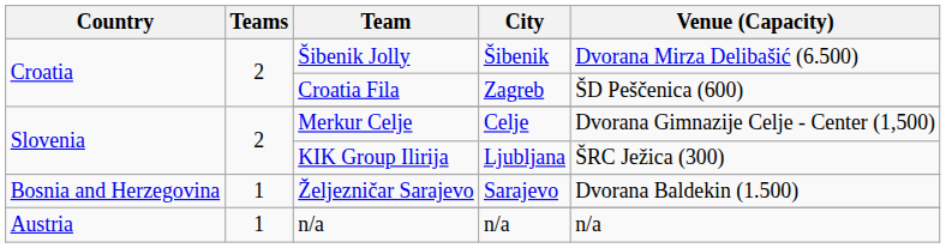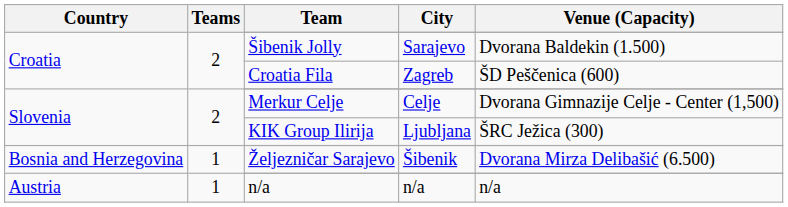 <table class="wikitable">
 <tr>
 <th>Country</th>
 <th>Teams</th>
 <th>Team</th>
 <th>City</th>
 <th>Venue (Capacity)</th>
 </tr>
 <tr>
 <td rowspan=3> <a href='#'>Croatia</a></td>
 <td align=center rowspan=3>2</td>
 </tr>
 <tr>
 <td><a href='#'>Šibenik Jolly</a></td>
-<td><a href='#'>Šibenik</a></td>
-<td><a href='#'>Dvorana Mirza Delibašić</a> (6.500)</td>
+<td><a href='#'>Sarajevo</a></td>
+<td>Dvorana Baldekin (1.500)</td>
 </tr>
 <tr>
 <td><a href='#'>Croatia Fila</a></td>
 <td><a href='#'>Zagreb</a></td>
 <td>ŠD Peščenica (600)</td>
 </tr>
 <tr>
 <td rowspan=3> <a href='#'>Slovenia</a></td>
 <td align=center rowspan=3>2</td>
 </tr>
 <tr>
 <td><a href='#'>Merkur Celje</a></td>
 <td><a href='#'>Celje</a></td>
 <td>Dvorana Gimnazije Celje - Center (1,500)</td>
 </tr>
 <tr>
 <td><a href='#'>KIK Group Ilirija</a></td>
 <td><a href='#'>Ljubljana</a></td>
 <td>ŠRC Ježica (300)</td>
 </tr>
 <tr>
 <td rowspan=2> <a href='#'>Bosnia and Herzegovina</a></td>
 <td align=center rowspan=2>1</td>
 </tr>
 <tr>
 <td><a href='#'>Željezničar Sarajevo</a></td>
-<td><a href='#'>Sarajevo</a></td>
-<td>Dvorana Baldekin (1.500)</td>
+<td><a href='#'>Šibenik</a></td>
+<td><a href='#'>Dvorana Mirza Delibašić</a> (6.500)</td>
 </tr>
 <tr>
 <td rowspan=2> <a href='#'>Austria</a></td>
 <td align=center rowspan=2>1</td>
 </tr>
 <tr>
 <td>n/a</td>
 <td>n/a</td>
 <td>n/a</td>
 </tr>
 </table>
